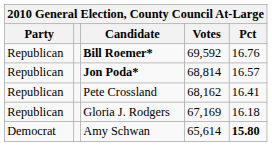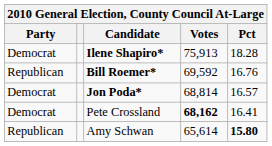 <table class="wikitable mw-collapsible mw-collapsed">
 <tr>
 <th colspan="5">2010 General Election, County Council At-Large</th>
 </tr>
 <tr>
 <th>Party</th>
 <th></th>
 <th>Candidate</th>
 <th>Votes</th>
 <th>Pct</th>
 </tr>
 <tr>
+<td>Democrat</td>
+<td></td>
+<td><strong>Ilene Shapiro*</strong></td>
+<td>75,913</td>
+<td>18.28</td>
+</tr>
+<tr>
 <td>Republican</td>
 <td></td>
 <td><strong>Bill Roemer*</strong></td>
 <td>69,592</td>
 <td>16.76</td>
 </tr>
 <tr>
-<td>Republican</td>
+<td>Democrat</td>
 <td></td>
 <td><strong>Jon Poda*</strong></td>
 <td>68,814</td>
 <td>16.57</td>
 </tr>
 <tr>
-<td>Republican</td>
+<td>Democrat</td>
 <td></td>
 <td>Pete Crossland</td>
-<td>68,162</td>
+<td><strong>68,162</strong></td>
 <td>16.41</td>
 </tr>
 <tr>
 <td>Republican</td>
-<td></td>
-<td>Gloria J. Rodgers</td>
-<td>67,169</td>
-<td>16.18</td>
-</tr>
-<tr>
-<td>Democrat</td>
 <td></td>
 <td>Amy Schwan</td>
 <td>65,614</td>
 <td><strong>15.80</strong></td>
 </tr>
 </table>
